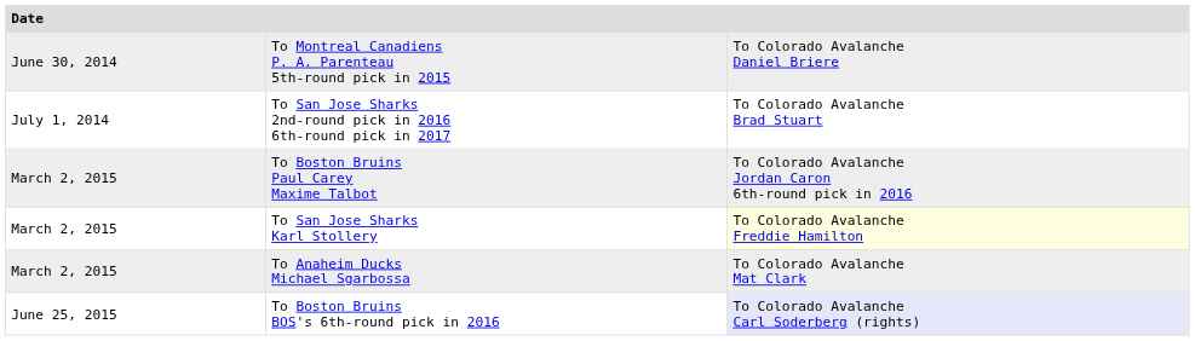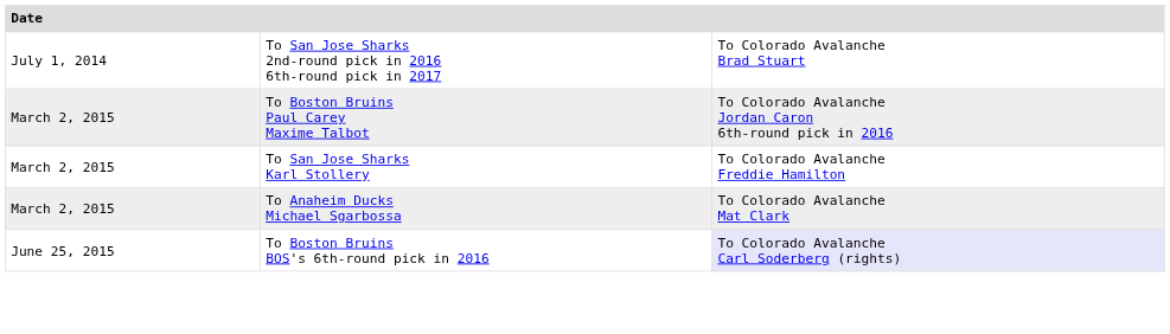 <table border=1 style="border-collapse:collapse" bordercolor="#DFDFDF" cellpadding="5" width=90%>
 <tr bgcolor="#dddddd">
 <td><strong>Date</strong></td>
 <th colspan="2"></th>
-</tr>
-<tr bgcolor="eeeeee">
-<td style="width:22%;">June 30, 2014</td>
-<td style="width:39%;" valign="top">To <a href='#'>Montreal Canadiens</a><br><a href='#'>P. A. Parenteau</a><br>5th-round pick in <a href='#'>2015</a></td>
-<td style="width:39%;" valign="top">To Colorado Avalanche<br><a href='#'>Daniel Briere</a></td>
 </tr>
 <tr>
 <td style="width:22%;">July 1, 2014</td>
 <td style="width:39%;" valign="top">To <a href='#'>San Jose Sharks</a><br>2nd-round pick in <a href='#'>2016</a><br>6th-round pick in <a href='#'>2017</a></td>
 <td style="width:39%;" valign="top">To Colorado Avalanche<br><a href='#'>Brad Stuart</a></td>
 </tr>
 <tr bgcolor="eeeeee">
 <td style="width:22%;">March 2, 2015</td>
 <td style="width:39%;" valign="top">To <a href='#'>Boston Bruins</a><br><a href='#'>Paul Carey</a><br><a href='#'>Maxime Talbot</a></td>
 <td style="width:39%;" valign="top">To Colorado Avalanche<br><a href='#'>Jordan Caron</a><br>6th-round pick in <a href='#'>2016</a></td>
 </tr>
 <tr>
 <td style="width:22%;">March 2, 2015</td>
 <td style="width:39%;" valign="top">To <a href='#'>San Jose Sharks</a><br><a href='#'>Karl Stollery</a></td>
-<td style="background: lightyellow; width:39%;" valign="top">To Colorado Avalanche<br><a href='#'>Freddie Hamilton</a></td>
+<td style="width:39%;" valign="top">To Colorado Avalanche<br><a href='#'>Freddie Hamilton</a></td>
 </tr>
 <tr bgcolor="eeeeee">
 <td style="width:22%;">March 2, 2015</td>
 <td style="width:39%;" valign="top">To <a href='#'>Anaheim Ducks</a><br><a href='#'>Michael Sgarbossa</a></td>
 <td style="width:39%;" valign="top">To Colorado Avalanche<br><a href='#'>Mat Clark</a></td>
 </tr>
 <tr>
 <td style="width:22%;">June 25, 2015</td>
 <td style="width:39%;" valign="top">To <a href='#'>Boston Bruins</a><br><a href='#'>BOS</a>'s 6th-round pick in <a href='#'>2016</a></td>
 <td style="background: lavender; width:39%;" valign="top">To Colorado Avalanche<br><a href='#'>Carl Soderberg</a> (rights)</td>
 </tr>
 </table>
